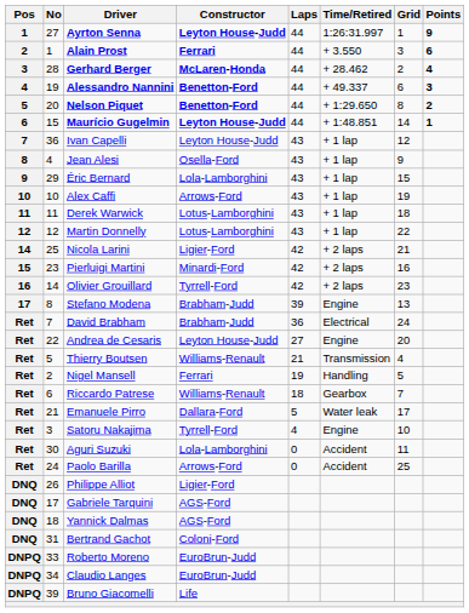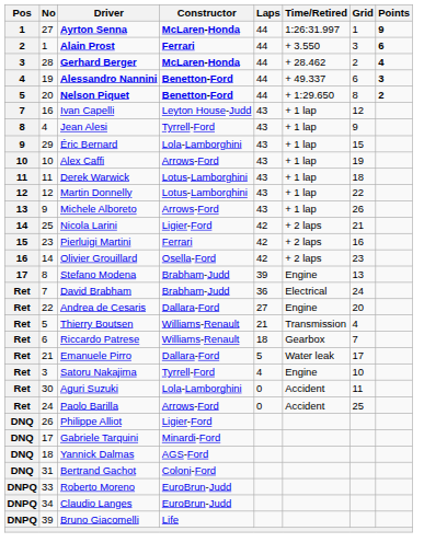 <table class="wikitable" style="font-size: 95%;">
 <tr>
 <th>Pos</th>
 <th>No</th>
 <th>Driver</th>
 <th>Constructor</th>
 <th>Laps</th>
 <th>Time/Retired</th>
 <th>Grid</th>
 <th>Points</th>
 </tr>
 <tr>
 <th>1</th>
 <td>27</td>
 <td> <strong><a href='#'>Ayrton Senna</a></strong></td>
-<td><strong><a href='#'>Leyton House</a>-<a href='#'>Judd</a></strong></td>
+<td><strong><a href='#'>McLaren</a>-<a href='#'>Honda</a></strong></td>
 <td>44</td>
 <td>1:26:31.997</td>
 <td>1</td>
 <td><strong>9</strong></td>
 </tr>
 <tr>
 <th>2</th>
 <td>1</td>
 <td> <strong><a href='#'>Alain Prost</a></strong></td>
 <td><strong><a href='#'>Ferrari</a></strong></td>
 <td>44</td>
 <td>+ 3.550</td>
 <td>3</td>
 <td><strong>6</strong></td>
 </tr>
 <tr>
 <th>3</th>
 <td>28</td>
 <td> <strong><a href='#'>Gerhard Berger</a></strong></td>
 <td><strong><a href='#'>McLaren</a>-<a href='#'>Honda</a></strong></td>
 <td>44</td>
 <td>+ 28.462</td>
 <td>2</td>
 <td><strong>4</strong></td>
 </tr>
 <tr>
 <th>4</th>
 <td>19</td>
 <td> <strong><a href='#'>Alessandro Nannini</a></strong></td>
 <td><strong><a href='#'>Benetton</a>-<a href='#'>Ford</a></strong></td>
 <td>44</td>
 <td>+ 49.337</td>
 <td>6</td>
 <td><strong>3</strong></td>
 </tr>
 <tr>
 <th>5</th>
 <td>20</td>
 <td> <strong><a href='#'>Nelson Piquet</a></strong></td>
 <td><strong><a href='#'>Benetton</a>-<a href='#'>Ford</a></strong></td>
 <td>44</td>
 <td>+ 1:29.650</td>
 <td>8</td>
 <td><strong>2</strong></td>
 </tr>
 <tr>
-<th>6</th>
-<td>15</td>
-<td> <strong><a href='#'>Maurício Gugelmin</a></strong></td>
-<td><strong><a href='#'>Leyton House</a>-<a href='#'>Judd</a></strong></td>
-<td>44</td>
-<td>+ 1:48.851</td>
-<td>14</td>
-<td><strong>1</strong></td>
-</tr>
-<tr>
 <th>7</th>
-<td>36</td>
+<td>16</td>
 <td> <a href='#'>Ivan Capelli</a></td>
 <td><a href='#'>Leyton House</a>-<a href='#'>Judd</a></td>
 <td>43</td>
 <td>+ 1 lap</td>
 <td>12</td>
 <td></td>
 </tr>
 <tr>
 <th>8</th>
 <td>4</td>
 <td> <a href='#'>Jean Alesi</a></td>
-<td><a href='#'>Osella</a>-<a href='#'>Ford</a></td>
+<td><a href='#'>Tyrrell</a>-<a href='#'>Ford</a></td>
 <td>43</td>
 <td>+ 1 lap</td>
 <td>9</td>
 <td></td>
 </tr>
 <tr>
 <th>9</th>
 <td>29</td>
 <td> <a href='#'>Éric Bernard</a></td>
 <td><a href='#'>Lola</a>-<a href='#'>Lamborghini</a></td>
 <td>43</td>
 <td>+ 1 lap</td>
 <td>15</td>
 <td></td>
 </tr>
 <tr>
 <th>10</th>
 <td>10</td>
 <td> <a href='#'>Alex Caffi</a></td>
 <td><a href='#'>Arrows</a>-<a href='#'>Ford</a></td>
 <td>43</td>
 <td>+ 1 lap</td>
 <td>19</td>
 <td></td>
 </tr>
 <tr>
 <th>11</th>
 <td>11</td>
 <td> <a href='#'>Derek Warwick</a></td>
 <td><a href='#'>Lotus</a>-<a href='#'>Lamborghini</a></td>
 <td>43</td>
 <td>+ 1 lap</td>
 <td>18</td>
 <td></td>
 </tr>
 <tr>
 <th>12</th>
 <td>12</td>
 <td> <a href='#'>Martin Donnelly</a></td>
 <td><a href='#'>Lotus</a>-<a href='#'>Lamborghini</a></td>
 <td>43</td>
 <td>+ 1 lap</td>
 <td>22</td>
 <td></td>
 </tr>
 <tr>
+<th>13</th>
+<td>9</td>
+<td> <a href='#'>Michele Alboreto</a></td>
+<td><a href='#'>Arrows</a>-<a href='#'>Ford</a></td>
+<td>43</td>
+<td>+ 1 lap</td>
+<td>26</td>
+<td></td>
+</tr>
+<tr>
 <th>14</th>
 <td>25</td>
 <td> <a href='#'>Nicola Larini</a></td>
 <td><a href='#'>Ligier</a>-<a href='#'>Ford</a></td>
 <td>42</td>
 <td>+ 2 laps</td>
 <td>21</td>
 <td></td>
 </tr>
 <tr>
 <th>15</th>
 <td>23</td>
 <td> <a href='#'>Pierluigi Martini</a></td>
-<td><a href='#'>Minardi</a>-<a href='#'>Ford</a></td>
+<td><a href='#'>Ferrari</a></td>
 <td>42</td>
 <td>+ 2 laps</td>
 <td>16</td>
 <td></td>
 </tr>
 <tr>
 <th>16</th>
 <td>14</td>
 <td> <a href='#'>Olivier Grouillard</a></td>
-<td><a href='#'>Tyrrell</a>-<a href='#'>Ford</a></td>
+<td><a href='#'>Osella</a>-<a href='#'>Ford</a></td>
 <td>42</td>
 <td>+ 2 laps</td>
 <td>23</td>
 <td></td>
 </tr>
 <tr>
 <th>17</th>
 <td>8</td>
 <td> <a href='#'>Stefano Modena</a></td>
 <td><a href='#'>Brabham</a>-<a href='#'>Judd</a></td>
 <td>39</td>
 <td>Engine</td>
 <td>13</td>
 <td></td>
 </tr>
 <tr>
 <th>Ret</th>
 <td>7</td>
 <td> <a href='#'>David Brabham</a></td>
 <td><a href='#'>Brabham</a>-<a href='#'>Judd</a></td>
 <td>36</td>
 <td>Electrical</td>
 <td>24</td>
 <td></td>
 </tr>
 <tr>
 <th>Ret</th>
 <td>22</td>
 <td> <a href='#'>Andrea de Cesaris</a></td>
-<td><a href='#'>Leyton House</a>-<a href='#'>Judd</a></td>
+<td><a href='#'>Dallara</a>-<a href='#'>Ford</a></td>
 <td>27</td>
 <td>Engine</td>
 <td>20</td>
 <td></td>
 </tr>
 <tr>
 <th>Ret</th>
 <td>5</td>
 <td> <a href='#'>Thierry Boutsen</a></td>
 <td><a href='#'>Williams</a>-<a href='#'>Renault</a></td>
 <td>21</td>
 <td>Transmission</td>
 <td>4</td>
-<td></td>
-</tr>
-<tr>
-<th>Ret</th>
-<td>2</td>
-<td> <a href='#'>Nigel Mansell</a></td>
-<td><a href='#'>Ferrari</a></td>
-<td>19</td>
-<td>Handling</td>
-<td>5</td>
 <td></td>
 </tr>
 <tr>
 <th>Ret</th>
 <td>6</td>
 <td> <a href='#'>Riccardo Patrese</a></td>
 <td><a href='#'>Williams</a>-<a href='#'>Renault</a></td>
 <td>18</td>
 <td>Gearbox</td>
 <td>7</td>
 <td></td>
 </tr>
 <tr>
 <th>Ret</th>
 <td>21</td>
 <td> <a href='#'>Emanuele Pirro</a></td>
 <td><a href='#'>Dallara</a>-<a href='#'>Ford</a></td>
 <td>5</td>
 <td>Water leak</td>
 <td>17</td>
 <td></td>
 </tr>
 <tr>
 <th>Ret</th>
 <td>3</td>
 <td> <a href='#'>Satoru Nakajima</a></td>
 <td><a href='#'>Tyrrell</a>-<a href='#'>Ford</a></td>
 <td>4</td>
 <td>Engine</td>
 <td>10</td>
 <td></td>
 </tr>
 <tr>
 <th>Ret</th>
 <td>30</td>
 <td> <a href='#'>Aguri Suzuki</a></td>
 <td><a href='#'>Lola</a>-<a href='#'>Lamborghini</a></td>
 <td>0</td>
 <td>Accident</td>
 <td>11</td>
 <td></td>
 </tr>
 <tr>
 <th>Ret</th>
 <td>24</td>
 <td> <a href='#'>Paolo Barilla</a></td>
 <td><a href='#'>Arrows</a>-<a href='#'>Ford</a></td>
 <td>0</td>
 <td>Accident</td>
 <td>25</td>
 <td></td>
 </tr>
 <tr>
 <th>DNQ</th>
 <td>26</td>
 <td> <a href='#'>Philippe Alliot</a></td>
 <td><a href='#'>Ligier</a>-<a href='#'>Ford</a></td>
 <td></td>
 <td></td>
 <td></td>
 <td></td>
 </tr>
 <tr>
 <th>DNQ</th>
 <td>17</td>
 <td> <a href='#'>Gabriele Tarquini</a></td>
-<td><a href='#'>AGS</a>-<a href='#'>Ford</a></td>
+<td><a href='#'>Minardi</a>-<a href='#'>Ford</a></td>
 <td></td>
 <td></td>
 <td></td>
 <td></td>
 </tr>
 <tr>
 <th>DNQ</th>
 <td>18</td>
 <td> <a href='#'>Yannick Dalmas</a></td>
 <td><a href='#'>AGS</a>-<a href='#'>Ford</a></td>
 <td></td>
 <td></td>
 <td></td>
 <td></td>
 </tr>
 <tr>
 <th>DNQ</th>
 <td>31</td>
 <td> <a href='#'>Bertrand Gachot</a></td>
 <td><a href='#'>Coloni</a>-<a href='#'>Ford</a></td>
 <td></td>
 <td></td>
 <td></td>
 <td></td>
 </tr>
 <tr>
 <th>DNPQ</th>
 <td>33</td>
 <td> <a href='#'>Roberto Moreno</a></td>
 <td><a href='#'>EuroBrun</a>-<a href='#'>Judd</a></td>
 <td></td>
 <td></td>
 <td></td>
 <td></td>
 </tr>
 <tr>
 <th>DNPQ</th>
 <td>34</td>
 <td> <a href='#'>Claudio Langes</a></td>
 <td><a href='#'>EuroBrun</a>-<a href='#'>Judd</a></td>
 <td></td>
 <td></td>
 <td></td>
 <td></td>
 </tr>
 <tr>
 <th>DNPQ</th>
 <td>39</td>
 <td> <a href='#'>Bruno Giacomelli</a></td>
 <td><a href='#'>Life</a></td>
 <td></td>
 <td></td>
 <td></td>
 <td></td>
 </tr>
 <tr>
 <th colspan="8"></th>
 </tr>
 </table>
